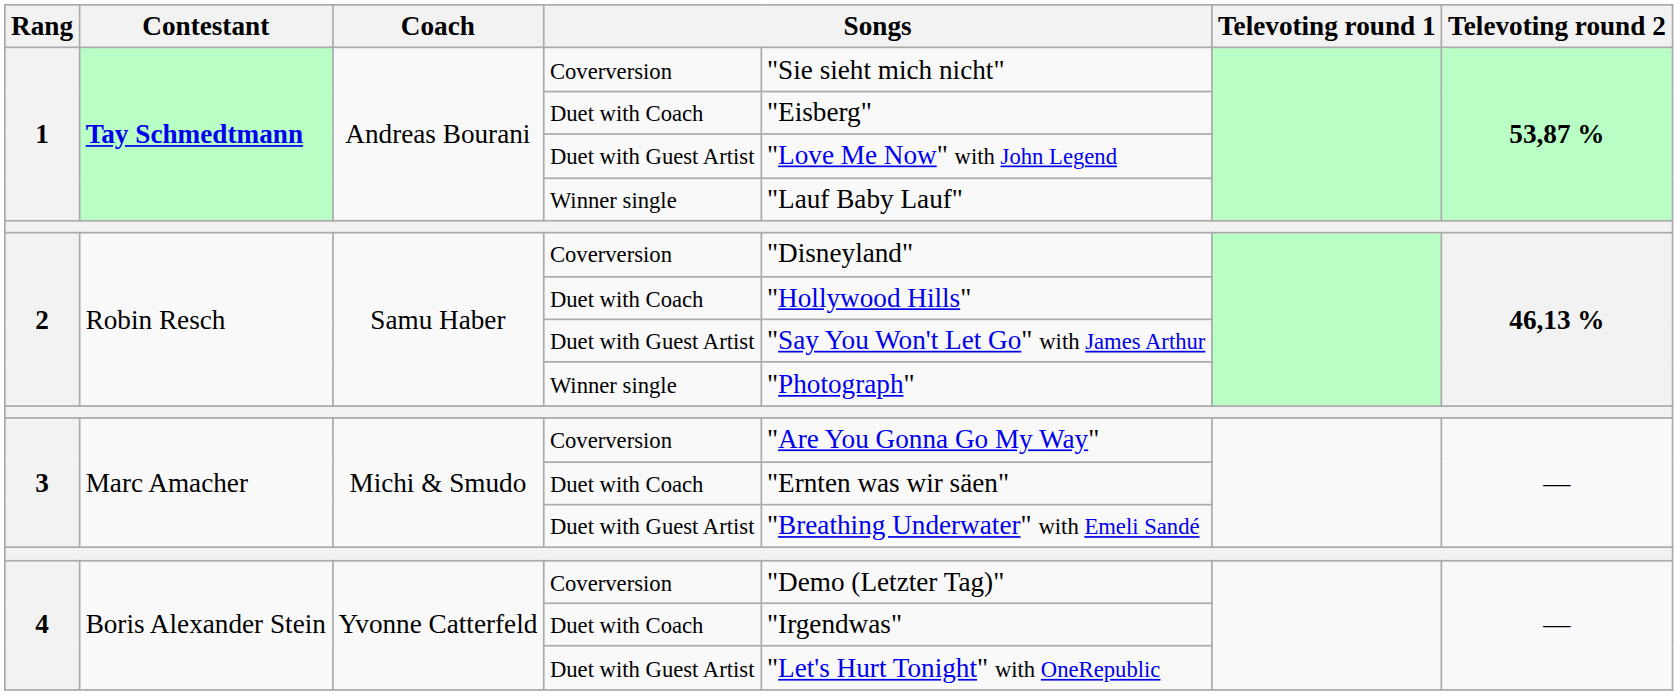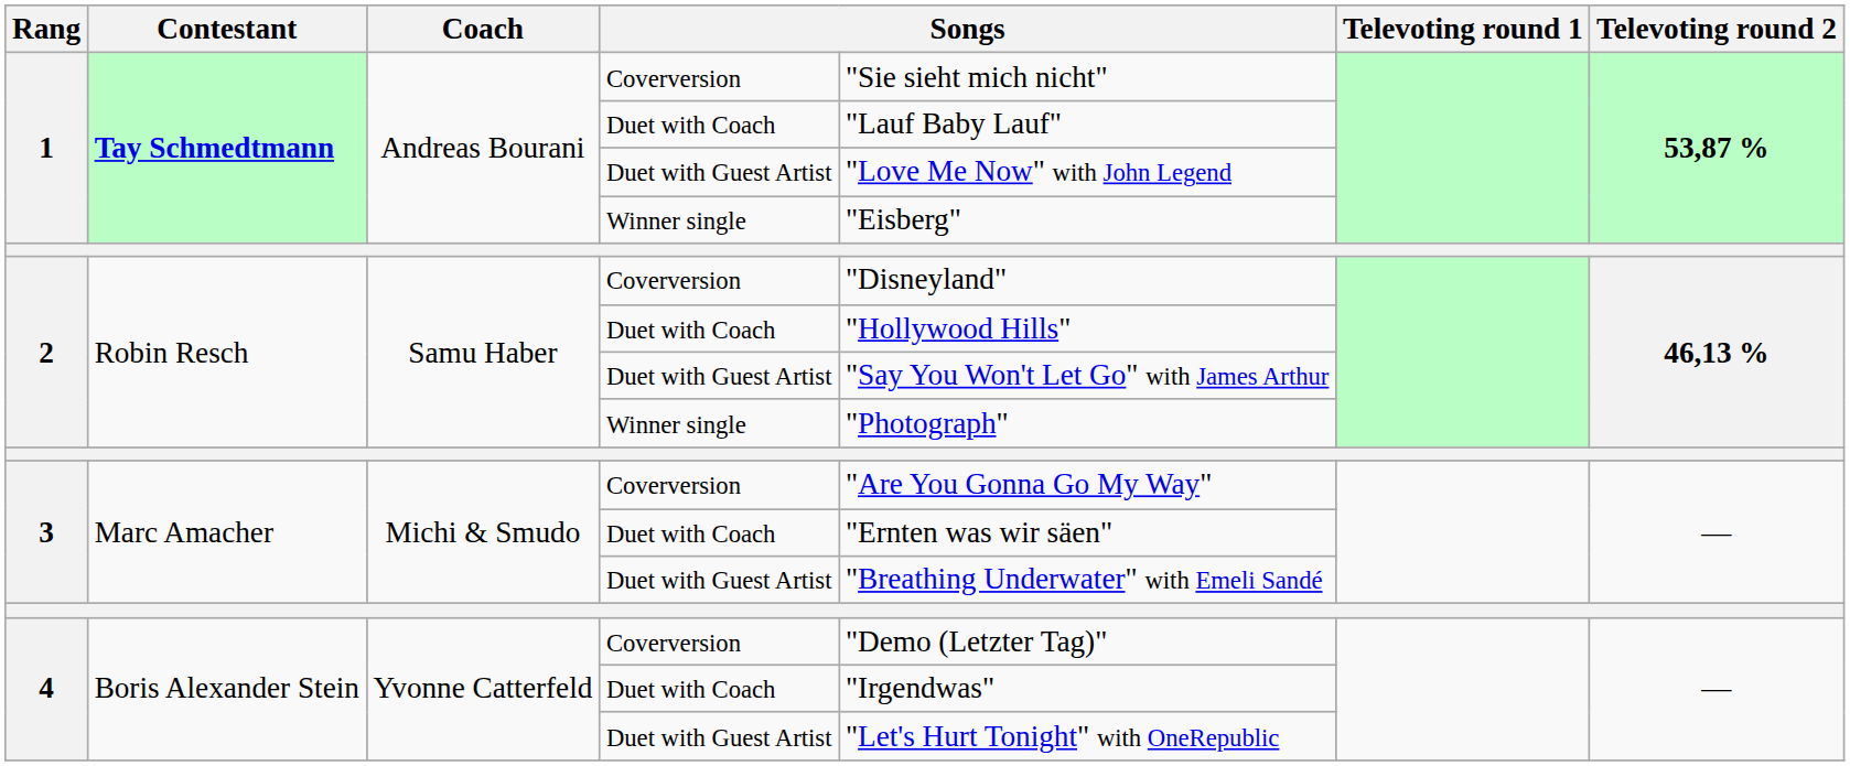 <table class="wikitable" style="width: auto;">
 <tr>
 <th>Rang</th>
 <th>Contestant</th>
 <th>Coach</th>
 <th colspan=2>Songs</th>
 <th>Televoting round 1</th>
 <th>Televoting round 2</th>
 </tr>
 <tr>
 <th rowspan=4>1</th>
 <td rowspan=4 style="background:#B9FFC5"><strong><a href='#'>Tay Schmedtmann</a></strong></td>
 <td rowspan=4 style="text-align:center">Andreas Bourani</td>
 <td><small>Coverversion</small></td>
 <td>"Sie sieht mich nicht"</td>
 <th rowspan=4 style="background:#B9FFC5"></th>
 <th rowspan=4 style="background:#B9FFC5">53,87 %</th>
 </tr>
 <tr>
 <td><small>Duet with Coach</small></td>
-<td>"Eisberg"</td>
+<td>"Lauf Baby Lauf"</td>
 </tr>
 <tr>
 <td><small>Duet with Guest Artist</small></td>
 <td>"<a href='#'>Love Me Now</a>" <small>with <a href='#'>John Legend</a></small></td>
 </tr>
 <tr>
 <td><small>Winner single</small></td>
-<td>"Lauf Baby Lauf"</td>
+<td>"Eisberg"</td>
 </tr>
 <tr>
 <th colspan=7></th>
 </tr>
 <tr>
 <th rowspan=4>2</th>
 <td rowspan=4>Robin Resch</td>
 <td rowspan=4 style="text-align:center">Samu Haber</td>
 <td><small>Coverversion</small></td>
 <td>"Disneyland"</td>
 <th rowspan=4 style="background:#B9FFC5"></th>
 <th rowspan=4>46,13 %</th>
 </tr>
 <tr>
 <td><small>Duet with Coach</small></td>
 <td>"<a href='#'>Hollywood Hills</a>"</td>
 </tr>
 <tr>
 <td><small>Duet with Guest Artist</small></td>
 <td>"<a href='#'>Say You Won't Let Go</a>" <small>with <a href='#'>James Arthur</a></small></td>
 </tr>
 <tr>
 <td><small>Winner single</small></td>
 <td>"<a href='#'>Photograph</a>"</td>
 </tr>
 <tr>
 <th colspan=7></th>
 </tr>
 <tr>
 <th rowspan=3>3</th>
 <td rowspan=3>Marc Amacher</td>
 <td rowspan=3 style="text-align:center">Michi & Smudo</td>
 <td><small>Coverversion</small></td>
 <td>"<a href='#'>Are You Gonna Go My Way</a>"</td>
 <td rowspan=3 style="text-align:center"></td>
 <td rowspan=3 style="text-align:center">—</td>
 </tr>
 <tr>
 <td><small>Duet with Coach</small></td>
 <td>"Ernten was wir säen"</td>
 </tr>
 <tr>
 <td><small>Duet with Guest Artist</small></td>
 <td>"<a href='#'>Breathing Underwater</a>" <small> with <a href='#'>Emeli Sandé</a></small></td>
 </tr>
 <tr>
 <th colspan=7></th>
 </tr>
 <tr>
 <th rowspan=3>4</th>
 <td rowspan=3>Boris Alexander Stein</td>
 <td rowspan=3 style="text-align:center">Yvonne Catterfeld</td>
 <td><small>Coverversion</small></td>
 <td>"Demo (Letzter Tag)"</td>
 <td rowspan=3 style="text-align:center"></td>
 <td rowspan=3 style="text-align:center">—</td>
 </tr>
 <tr>
 <td><small>Duet with Coach</small></td>
 <td>"Irgendwas"</td>
 </tr>
 <tr>
 <td><small>Duet with Guest Artist</small></td>
 <td>"<a href='#'>Let's Hurt Tonight</a>" <small> with <a href='#'>OneRepublic</a></small></td>
 </tr>
 </table>
